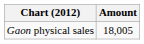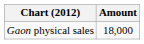 <table class="wikitable">
 <tr>
 <th>Chart (2012)</th>
 <th>Amount</th>
 </tr>
 <tr>
 <td><em>Gaon</em> physical sales</td>
-<td align="center">18,005</td>
+<td align="center">18,000</td>
 </tr>
 </table>
